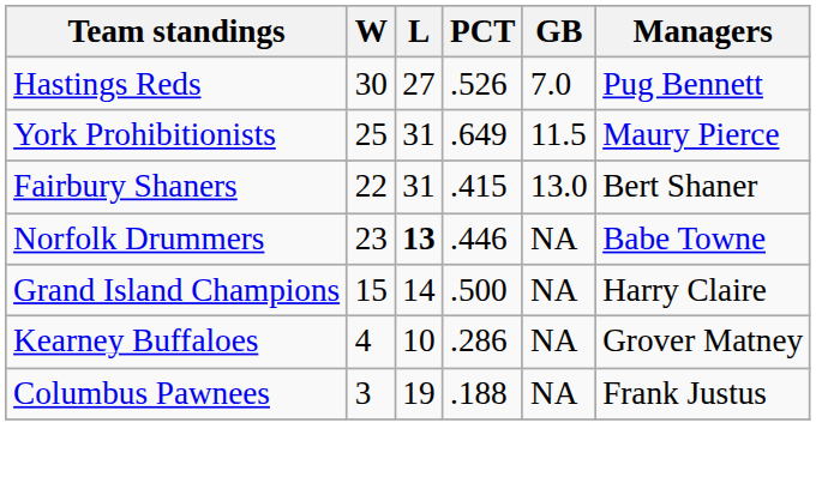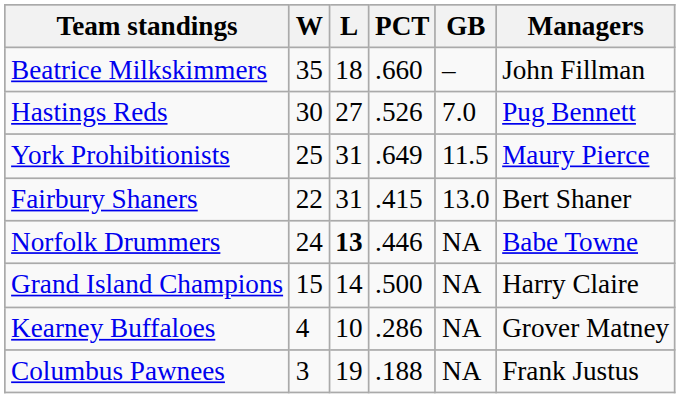 <table class="wikitable">
 <tr>
 <th>Team standings</th>
 <th>W</th>
 <th>L</th>
 <th>PCT</th>
 <th>GB</th>
 <th>Managers</th>
+</tr>
+<tr>
+<td><a href='#'>Beatrice Milkskimmers</a></td>
+<td>35</td>
+<td>18</td>
+<td>.660</td>
+<td>–</td>
+<td>John Fillman</td>
 </tr>
 <tr>
 <td><a href='#'>Hastings Reds</a></td>
 <td>30</td>
 <td>27</td>
 <td>.526</td>
 <td>7.0</td>
 <td><a href='#'>Pug Bennett</a></td>
 </tr>
 <tr>
 <td><a href='#'>York Prohibitionists</a></td>
 <td>25</td>
 <td>31</td>
 <td>.649</td>
 <td>11.5</td>
 <td><a href='#'>Maury Pierce</a></td>
 </tr>
 <tr>
 <td><a href='#'>Fairbury Shaners</a></td>
 <td>22</td>
 <td>31</td>
 <td>.415</td>
 <td>13.0</td>
 <td>Bert Shaner</td>
 </tr>
 <tr>
 <td><a href='#'>Norfolk Drummers</a></td>
-<td>23</td>
+<td>24</td>
 <td><strong>13</strong></td>
 <td>.446</td>
 <td>NA</td>
 <td><a href='#'>Babe Towne</a></td>
 </tr>
 <tr>
 <td><a href='#'>Grand Island Champions</a></td>
 <td>15</td>
 <td>14</td>
 <td>.500</td>
 <td>NA</td>
 <td>Harry Claire</td>
 </tr>
 <tr>
 <td><a href='#'>Kearney Buffaloes</a></td>
 <td>4</td>
 <td>10</td>
 <td>.286</td>
 <td>NA</td>
 <td>Grover Matney</td>
 </tr>
 <tr>
 <td><a href='#'>Columbus Pawnees</a></td>
 <td>3</td>
 <td>19</td>
 <td>.188</td>
 <td>NA</td>
 <td>Frank Justus</td>
 </tr>
 </table>
